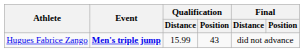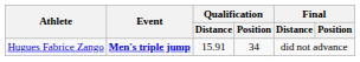 <table class=wikitable style="font-size:90%">
 <tr>
 <th rowspan="2">Athlete</th>
 <th rowspan="2">Event</th>
 <th colspan="2">Qualification</th>
 <th colspan="2">Final</th>
 </tr>
 <tr style="font-size:95%">
 <th>Distance</th>
 <th>Position</th>
 <th>Distance</th>
 <th>Position</th>
 </tr>
 <tr align=center>
 <td align=left><a href='#'>Hugues Fabrice Zango</a></td>
 <td align=left><strong><a href='#'>Men's triple jump</a></strong></td>
-<td>15.99</td>
-<td>43</td>
+<td>15.91</td>
+<td>34</td>
 <td colspan=2>did not advance</td>
 </tr>
 </table>
